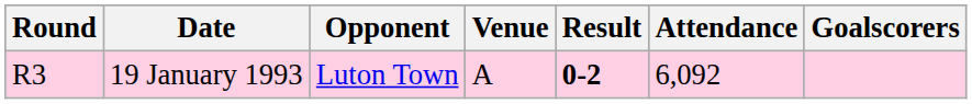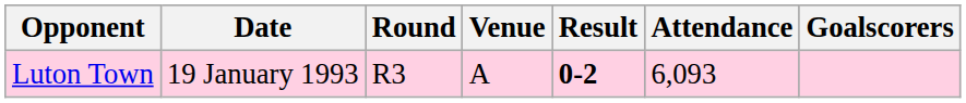 <table class="wikitable">
 <tr>
+<th>Opponent</th>
+<th>Date</th>
 <th>Round</th>
-<th>Date</th>
-<th>Opponent</th>
 <th>Venue</th>
 <th>Result</th>
 <th>Attendance</th>
 <th>Goalscorers</th>
 </tr>
 <tr style="background-color: #ffd0e3;">
+<td><a href='#'>Luton Town</a></td>
+<td>19 January 1993</td>
 <td>R3</td>
-<td>19 January 1993</td>
-<td><a href='#'>Luton Town</a></td>
 <td>A</td>
 <td><strong>0-2</strong></td>
-<td>6,092</td>
+<td>6,093</td>
 <td></td>
 </tr>
 </table>
